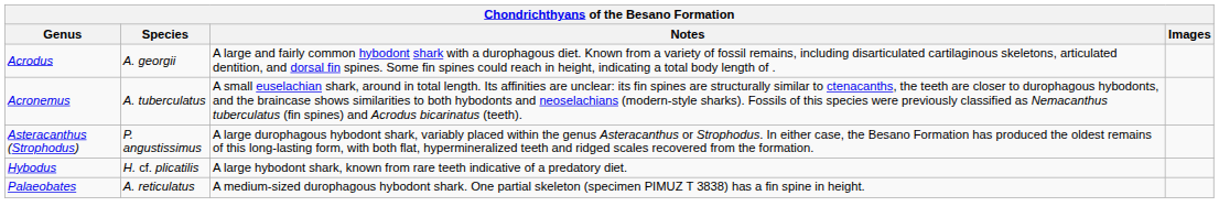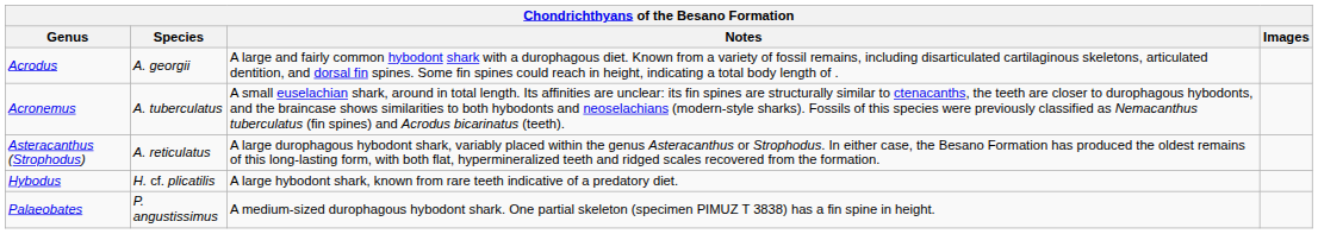 <table class="wikitable" align="center">
 <tr>
 <th colspan="4" align="center"><strong><a href='#'>Chondrichthyans</a> of the Besano Formation</strong></th>
 </tr>
 <tr>
 <th>Genus</th>
 <th>Species</th>
 <th>Notes</th>
 <th>Images</th>
 </tr>
 <tr>
 <td><em><a href='#'>Acrodus</a></em></td>
 <td><em>A. georgii</em></td>
 <td>A large and fairly common <a href='#'>hybodont</a> <a href='#'>shark</a> with a durophagous diet. Known from a variety of fossil remains, including disarticulated cartilaginous skeletons, articulated dentition, and <a href='#'>dorsal fin</a> spines. Some fin spines could reach  in height, indicating a total body length of .</td>
 <td></td>
 </tr>
 <tr>
 <td><em><a href='#'>Acronemus</a></em></td>
 <td><em>A. tuberculatus</em></td>
 <td>A small <a href='#'>euselachian</a> shark, around  in total length. Its affinities are unclear: its fin spines are structurally similar to <a href='#'>ctenacanths</a>, the teeth are closer to durophagous hybodonts, and the braincase shows similarities to both hybodonts and <a href='#'>neoselachians</a> (modern-style sharks). Fossils of this species were previously classified as <em>Nemacanthus tuberculatus</em> (fin spines) and <em>Acrodus bicarinatus</em> (teeth).</td>
 <td></td>
 </tr>
 <tr>
 <td><em><a href='#'>Asteracanthus</a> (<a href='#'>Strophodus</a>)</em></td>
-<td><em>P. angustissimus</em></td>
+<td><em>A. reticulatus</em></td>
 <td>A large durophagous hybodont shark, variably placed within the genus <em>Asteracanthus</em> or <em>Strophodus</em>. In either case, the Besano Formation has produced the oldest remains of this long-lasting form, with both flat, hypermineralized teeth and ridged scales recovered from the formation.</td>
 <td></td>
 </tr>
 <tr>
 <td><em><a href='#'>Hybodus</a></em></td>
 <td><em>H.</em> cf. <em>plicatilis</em></td>
 <td>A large hybodont shark, known from rare teeth indicative of a predatory diet.</td>
 <td></td>
 </tr>
 <tr>
 <td><em><a href='#'>Palaeobates</a></em></td>
-<td><em>A. reticulatus</em></td>
+<td><em>P. angustissimus</em></td>
 <td>A medium-sized durophagous hybodont shark. One partial skeleton (specimen PIMUZ T 3838) has a fin spine  in height.</td>
 <td></td>
 </tr>
 </table>
